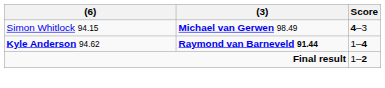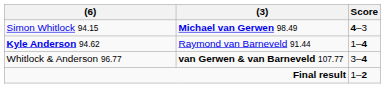 <table class="wikitable">
 <tr>
 <th width=270> (6)</th>
 <th width=270><strong></strong> (3)</th>
 <th>Score</th>
 </tr>
 <tr>
 <td><a href='#'>Simon Whitlock</a> <small><span>94.15</span></small></td>
 <td><strong><a href='#'>Michael van Gerwen</a></strong> <small><span>98.49</span></small></td>
 <td><strong>4</strong>–3</td>
 </tr>
 <tr>
 <td><strong><a href='#'>Kyle Anderson</a></strong> <small><span>94.62</span></small></td>
-<td><strong><a href='#'>Raymond van Barneveld</a> <small><span>91.44</span></small></strong></td>
+<td><a href='#'>Raymond van Barneveld</a> <small><span>91.44</span></small></td>
 <td>1–<strong>4</strong></td>
+</tr>
+<tr>
+<td>Whitlock & Anderson <small><span>96.77</span></small></td>
+<td><strong>van Gerwen & van Barneveld</strong> <small><span>107.77</span></small></td>
+<td>3–<strong>4</strong></td>
 </tr>
 <tr>
 <td colspan="2" align="right"><strong>Final result</strong></td>
 <td>1–<strong>2</strong></td>
 </tr>
 </table>
